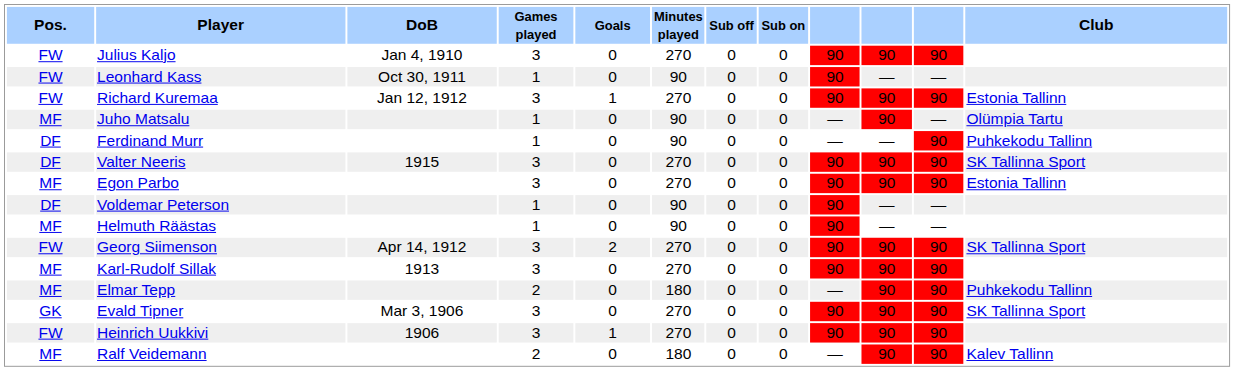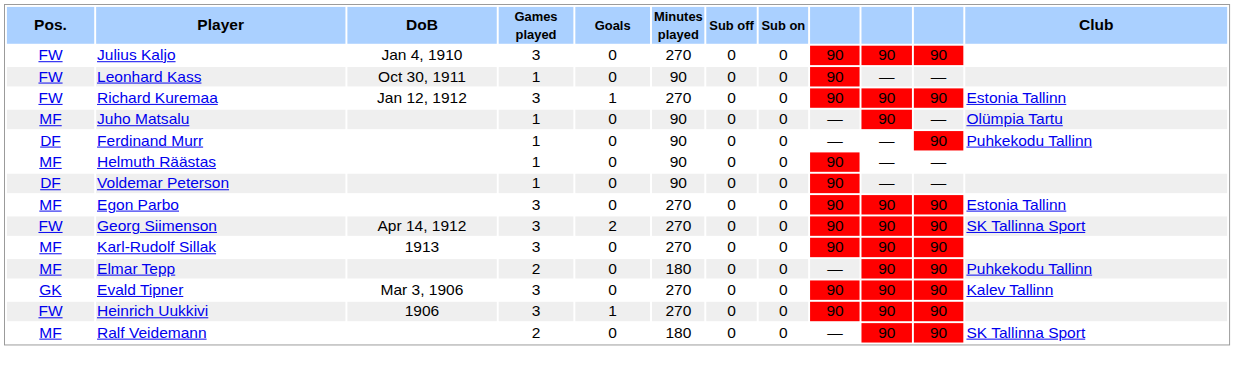 <table border="0" width="100%" style="border: 1px solid #999; background-color:white; text-align:center">
 <tr align="center" bgcolor="#AAD0FF">
 <th width=7%>Pos.</th>
 <th width=20%>Player</th>
 <th width=12%>DoB</th>
 <th width=6%><small>Games<br>played</small></th>
 <th width=6%><small>Goals</small></th>
 <th width=4%><small>Minutes<br>played</small></th>
 <th width=4%><small>Sub off</small></th>
 <th width=4%><small>Sub on</small></th>
 <th width=4%></th>
 <th width=4%></th>
 <th width=4%></th>
 <th width=21%>Club</th>
 </tr>
 <tr>
 <td><a href='#'>FW</a></td>
 <td align="left"><a href='#'>Julius Kaljo</a></td>
 <td>Jan 4, 1910</td>
 <td>3</td>
 <td>0</td>
 <td>270</td>
 <td>0</td>
 <td>0</td>
 <td bgcolor=red>90</td>
 <td bgcolor=red>90</td>
 <td bgcolor=red>90</td>
 <td align="left"></td>
 </tr>
 <tr bgcolor="#EFEFEF">
 <td><a href='#'>FW</a></td>
 <td align="left"><a href='#'>Leonhard Kass</a></td>
 <td>Oct 30, 1911</td>
 <td>1</td>
 <td>0</td>
 <td>90</td>
 <td>0</td>
 <td>0</td>
 <td bgcolor=red>90</td>
 <td>—</td>
 <td>—</td>
 <td align="left"></td>
 </tr>
 <tr>
 <td><a href='#'>FW</a></td>
 <td align="left"><a href='#'>Richard Kuremaa</a></td>
 <td>Jan 12, 1912</td>
 <td>3</td>
 <td>1</td>
 <td>270</td>
 <td>0</td>
 <td>0</td>
 <td bgcolor=red>90</td>
 <td bgcolor=red>90</td>
 <td bgcolor=red>90</td>
 <td align="left"> <a href='#'>Estonia Tallinn</a></td>
 </tr>
 <tr bgcolor="#EFEFEF">
 <td><a href='#'>MF</a></td>
 <td align="left"><a href='#'>Juho Matsalu</a></td>
 <td></td>
 <td>1</td>
 <td>0</td>
 <td>90</td>
 <td>0</td>
 <td>0</td>
 <td>—</td>
 <td bgcolor=red>90</td>
 <td>—</td>
 <td align="left"> <a href='#'>Olümpia Tartu</a></td>
 </tr>
 <tr>
 <td><a href='#'>DF</a></td>
 <td align="left"><a href='#'>Ferdinand Murr</a></td>
 <td></td>
 <td>1</td>
 <td>0</td>
 <td>90</td>
 <td>0</td>
 <td>0</td>
 <td>—</td>
 <td>—</td>
 <td bgcolor=red>90</td>
 <td align="left"> <a href='#'>Puhkekodu Tallinn</a></td>
 </tr>
-<tr bgcolor="#EFEFEF">
-<td><a href='#'>DF</a></td>
-<td align="left"><a href='#'>Valter Neeris</a></td>
-<td>1915</td>
-<td>3</td>
+<tr>
+<td><a href='#'>MF</a></td>
+<td align="left"><a href='#'>Helmuth Räästas</a></td>
+<td></td>
+<td>1</td>
 <td>0</td>
-<td>270</td>
+<td>90</td>
 <td>0</td>
 <td>0</td>
 <td bgcolor=red>90</td>
-<td bgcolor=red>90</td>
-<td bgcolor=red>90</td>
-<td align="left"> <a href='#'>SK Tallinna Sport</a></td>
-</tr>
-<tr>
-<td><a href='#'>MF</a></td>
-<td align="left"><a href='#'>Egon Parbo</a></td>
-<td></td>
-<td>3</td>
-<td>0</td>
-<td>270</td>
-<td>0</td>
-<td>0</td>
-<td bgcolor=red>90</td>
-<td bgcolor=red>90</td>
-<td bgcolor=red>90</td>
-<td align="left"> <a href='#'>Estonia Tallinn</a></td>
+<td>—</td>
+<td>—</td>
+<td align="left"></td>
 </tr>
 <tr bgcolor="#EFEFEF">
 <td><a href='#'>DF</a></td>
 <td align="left"><a href='#'>Voldemar Peterson</a></td>
 <td></td>
 <td>1</td>
 <td>0</td>
 <td>90</td>
 <td>0</td>
 <td>0</td>
 <td bgcolor=red>90</td>
 <td>—</td>
 <td>—</td>
 <td align="left"></td>
 </tr>
 <tr>
 <td><a href='#'>MF</a></td>
-<td align="left"><a href='#'>Helmuth Räästas</a></td>
+<td align="left"><a href='#'>Egon Parbo</a></td>
 <td></td>
-<td>1</td>
+<td>3</td>
 <td>0</td>
-<td>90</td>
+<td>270</td>
 <td>0</td>
 <td>0</td>
 <td bgcolor=red>90</td>
-<td>—</td>
-<td>—</td>
-<td align="left"></td>
+<td bgcolor=red>90</td>
+<td bgcolor=red>90</td>
+<td align="left"> <a href='#'>Estonia Tallinn</a></td>
 </tr>
 <tr bgcolor="#EFEFEF">
 <td><a href='#'>FW</a></td>
 <td align="left"><a href='#'>Georg Siimenson</a></td>
 <td>Apr 14, 1912</td>
 <td>3</td>
 <td>2</td>
 <td>270</td>
 <td>0</td>
 <td>0</td>
 <td bgcolor=red>90</td>
 <td bgcolor=red>90</td>
 <td bgcolor=red>90</td>
 <td align="left"> <a href='#'>SK Tallinna Sport</a></td>
 </tr>
 <tr>
 <td><a href='#'>MF</a></td>
 <td align="left"><a href='#'>Karl-Rudolf Sillak</a></td>
 <td>1913</td>
 <td>3</td>
 <td>0</td>
 <td>270</td>
 <td>0</td>
 <td>0</td>
 <td bgcolor=red>90</td>
 <td bgcolor=red>90</td>
 <td bgcolor=red>90</td>
 <td align="left"></td>
 </tr>
 <tr bgcolor="#EFEFEF">
 <td><a href='#'>MF</a></td>
 <td align="left"><a href='#'>Elmar Tepp</a></td>
 <td></td>
 <td>2</td>
 <td>0</td>
 <td>180</td>
 <td>0</td>
 <td>0</td>
 <td>—</td>
 <td bgcolor=red>90</td>
 <td bgcolor=red>90</td>
 <td align="left"> <a href='#'>Puhkekodu Tallinn</a></td>
 </tr>
 <tr>
 <td><a href='#'>GK</a></td>
 <td align="left"><a href='#'>Evald Tipner</a></td>
 <td>Mar 3, 1906</td>
 <td>3</td>
 <td>0</td>
 <td>270</td>
 <td>0</td>
 <td>0</td>
 <td bgcolor=red>90</td>
 <td bgcolor=red>90</td>
 <td bgcolor=red>90</td>
-<td align="left"> <a href='#'>SK Tallinna Sport</a></td>
+<td align="left"> <a href='#'>Kalev Tallinn</a></td>
 </tr>
 <tr bgcolor="#EFEFEF">
 <td><a href='#'>FW</a></td>
 <td align="left"><a href='#'>Heinrich Uukkivi</a></td>
 <td>1906</td>
 <td>3</td>
 <td>1</td>
 <td>270</td>
 <td>0</td>
 <td>0</td>
 <td bgcolor=red>90</td>
 <td bgcolor=red>90</td>
 <td bgcolor=red>90</td>
 <td align="left"></td>
 </tr>
 <tr>
 <td><a href='#'>MF</a></td>
 <td align="left"><a href='#'>Ralf Veidemann</a></td>
 <td></td>
 <td>2</td>
 <td>0</td>
 <td>180</td>
 <td>0</td>
 <td>0</td>
 <td>—</td>
 <td bgcolor=red>90</td>
 <td bgcolor=red>90</td>
-<td align="left"> <a href='#'>Kalev Tallinn</a></td>
+<td align="left"> <a href='#'>SK Tallinna Sport</a></td>
 </tr>
 </table>
